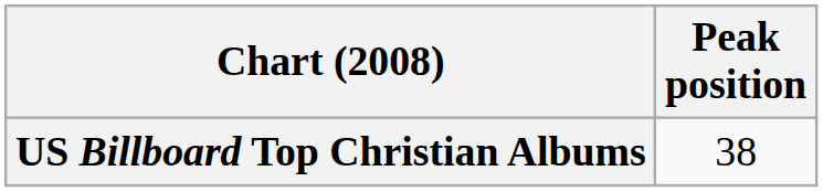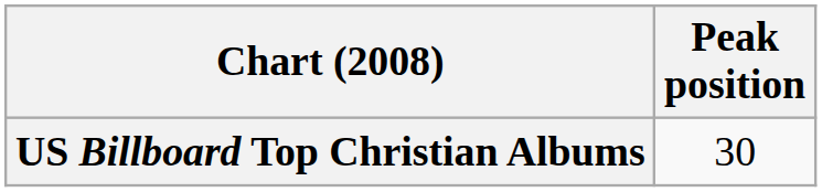 <table class="wikitable sortable" style="text-align: center;">
 <tr>
 <th>Chart (2008)</th>
 <th>Peak<br>position</th>
 </tr>
 <tr>
 <th>US <em>Billboard</em> Top Christian Albums</th>
-<td>38</td>
+<td>30</td>
 </tr>
 </table>
